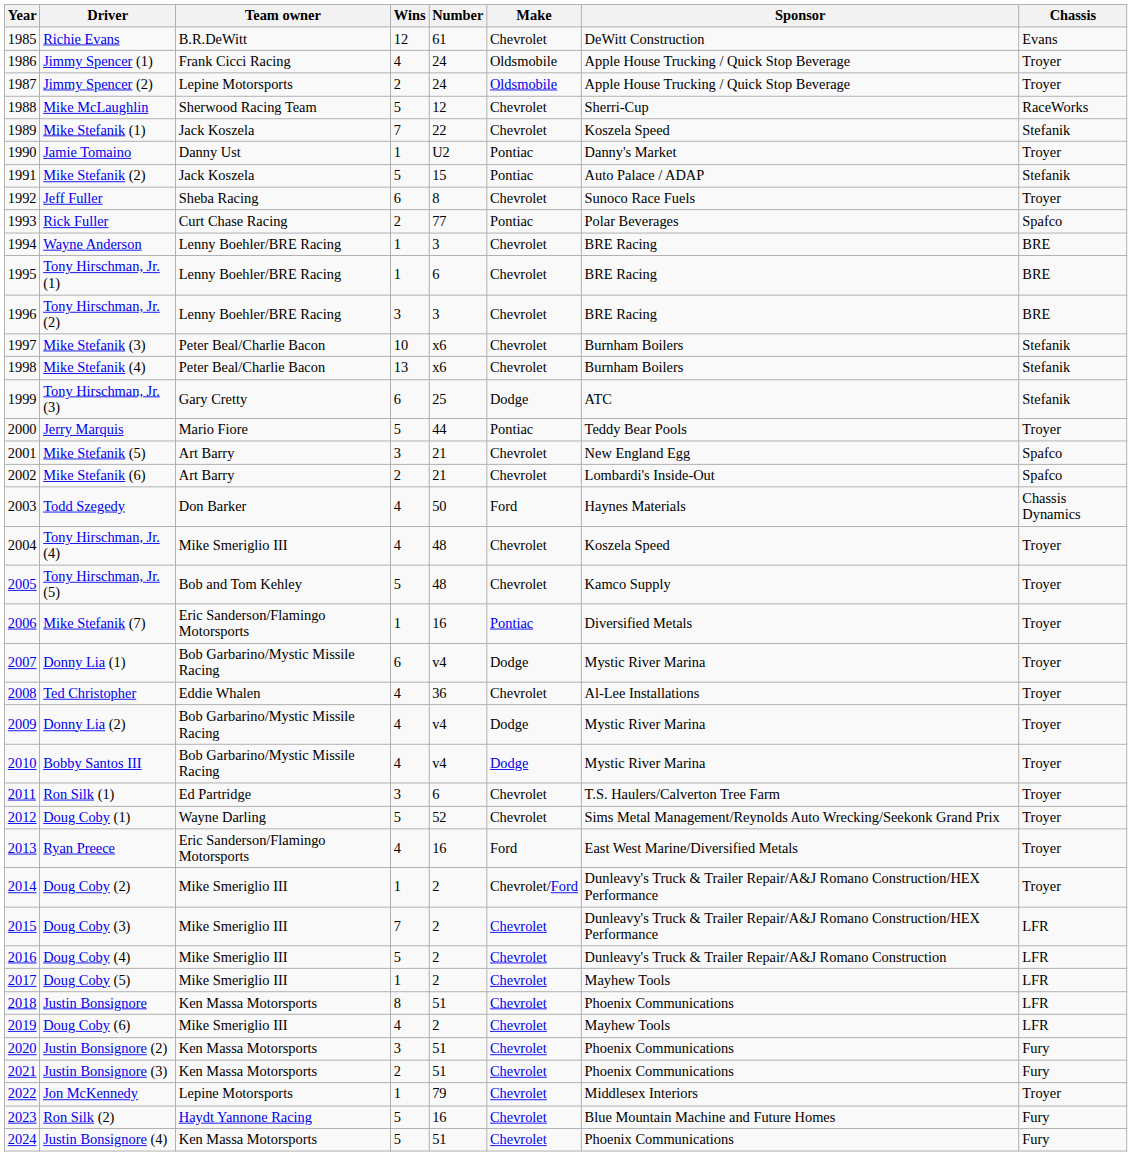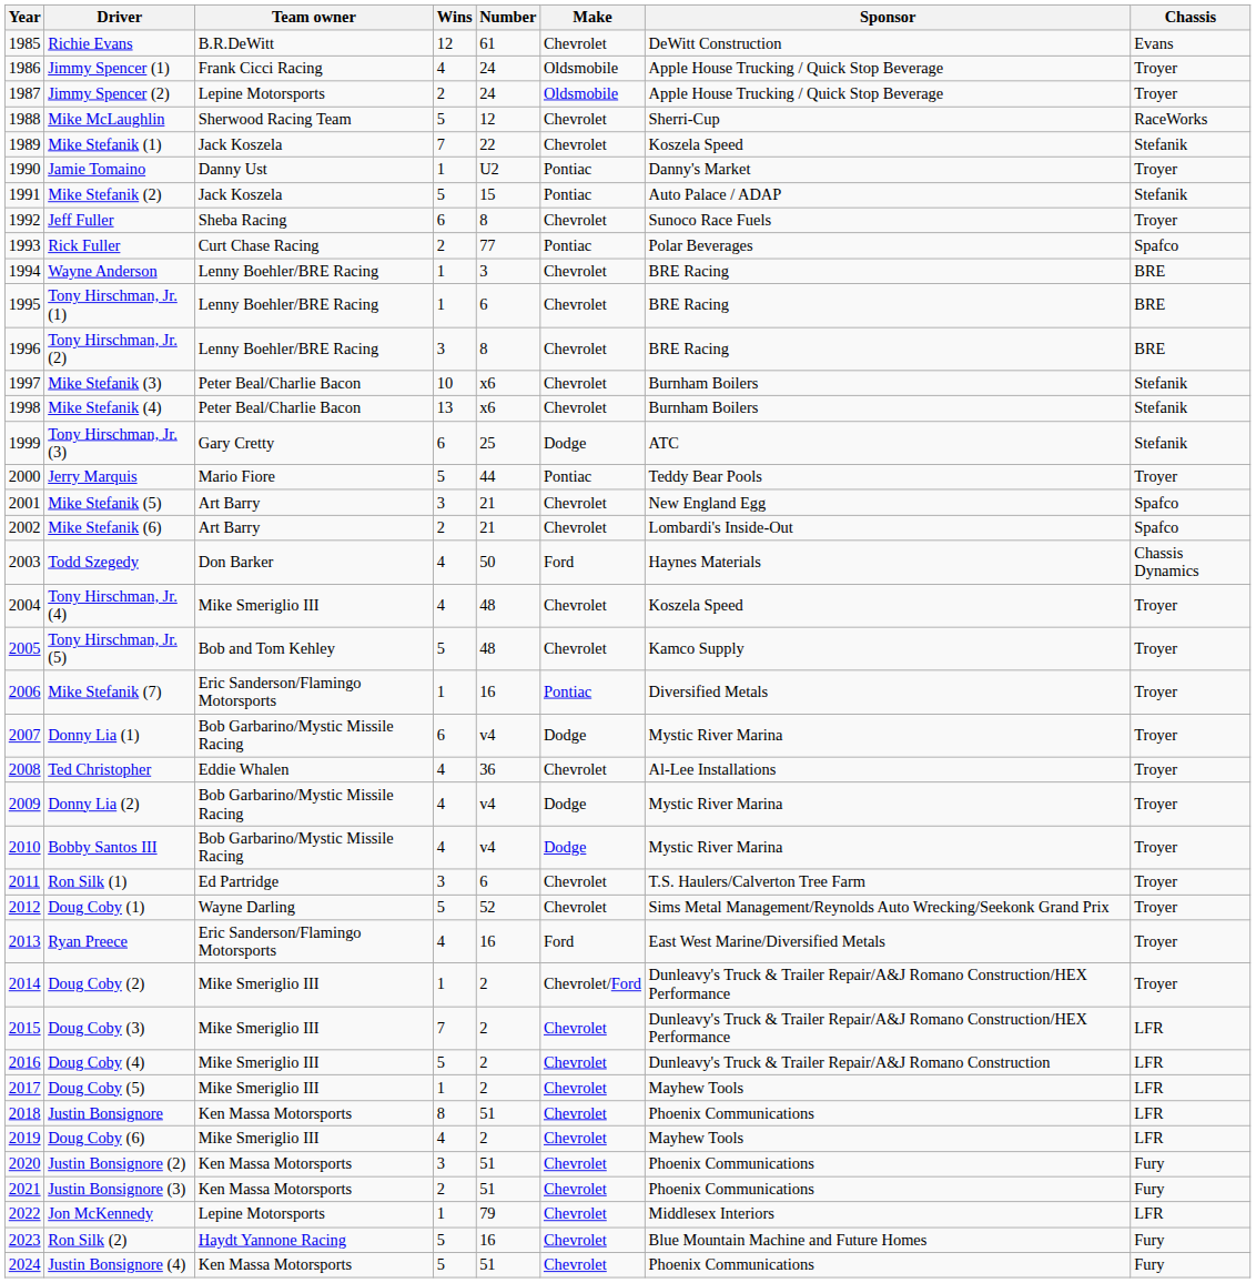 <table class="wikitable sortable">
 <tr>
 <th scope="col">Year</th>
 <th scope="col">Driver</th>
 <th scope="col">Team owner</th>
 <th scope="col">Wins</th>
 <th scope="col">Number</th>
 <th scope="col">Make</th>
 <th scope="col">Sponsor</th>
 <th scope="col">Chassis</th>
 </tr>
 <tr>
 <td>1985</td>
 <td><a href='#'>Richie Evans</a></td>
 <td>B.R.DeWitt</td>
 <td>12</td>
 <td>61</td>
 <td>Chevrolet</td>
 <td>DeWitt Construction</td>
 <td>Evans</td>
 </tr>
 <tr>
 <td>1986</td>
 <td><a href='#'>Jimmy Spencer</a> (1)</td>
 <td>Frank Cicci Racing</td>
 <td>4</td>
 <td>24</td>
 <td>Oldsmobile</td>
 <td>Apple House Trucking / Quick Stop Beverage</td>
 <td>Troyer</td>
 </tr>
 <tr>
 <td>1987</td>
 <td><a href='#'>Jimmy Spencer</a> (2)</td>
 <td>Lepine Motorsports</td>
 <td>2</td>
 <td>24</td>
 <td><a href='#'>Oldsmobile</a></td>
 <td>Apple House Trucking / Quick Stop Beverage</td>
 <td>Troyer</td>
 </tr>
 <tr>
 <td>1988</td>
 <td><a href='#'>Mike McLaughlin</a></td>
 <td>Sherwood Racing Team</td>
 <td>5</td>
 <td>12</td>
 <td>Chevrolet</td>
 <td>Sherri-Cup</td>
 <td>RaceWorks</td>
 </tr>
 <tr>
 <td>1989</td>
 <td><a href='#'>Mike Stefanik</a> (1)</td>
 <td>Jack Koszela</td>
 <td>7</td>
 <td>22</td>
 <td>Chevrolet</td>
 <td>Koszela Speed</td>
 <td>Stefanik</td>
 </tr>
 <tr>
 <td>1990</td>
 <td><a href='#'>Jamie Tomaino</a></td>
 <td>Danny Ust</td>
 <td>1</td>
 <td>U2</td>
 <td>Pontiac</td>
 <td>Danny's Market</td>
 <td>Troyer</td>
 </tr>
 <tr>
 <td>1991</td>
 <td><a href='#'>Mike Stefanik</a> (2)</td>
 <td>Jack Koszela</td>
 <td>5</td>
 <td>15</td>
 <td>Pontiac</td>
 <td>Auto Palace / ADAP</td>
 <td>Stefanik</td>
 </tr>
 <tr>
 <td>1992</td>
 <td><a href='#'>Jeff Fuller</a></td>
 <td>Sheba Racing</td>
 <td>6</td>
 <td>8</td>
 <td>Chevrolet</td>
 <td>Sunoco Race Fuels</td>
 <td>Troyer</td>
 </tr>
 <tr>
 <td>1993</td>
 <td><a href='#'>Rick Fuller</a></td>
 <td>Curt Chase Racing</td>
 <td>2</td>
 <td>77</td>
 <td>Pontiac</td>
 <td>Polar Beverages</td>
 <td>Spafco</td>
 </tr>
 <tr>
 <td>1994</td>
 <td><a href='#'>Wayne Anderson</a></td>
 <td>Lenny Boehler/BRE Racing</td>
 <td>1</td>
 <td>3</td>
 <td>Chevrolet</td>
 <td>BRE Racing</td>
 <td>BRE</td>
 </tr>
 <tr>
 <td>1995</td>
 <td><a href='#'>Tony Hirschman, Jr.</a> (1)</td>
 <td>Lenny Boehler/BRE Racing</td>
 <td>1</td>
 <td>6</td>
 <td>Chevrolet</td>
 <td>BRE Racing</td>
 <td>BRE</td>
 </tr>
 <tr>
 <td>1996</td>
 <td><a href='#'>Tony Hirschman, Jr.</a> (2)</td>
 <td>Lenny Boehler/BRE Racing</td>
 <td>3</td>
-<td>3</td>
+<td>8</td>
 <td>Chevrolet</td>
 <td>BRE Racing</td>
 <td>BRE</td>
 </tr>
 <tr>
 <td>1997</td>
 <td><a href='#'>Mike Stefanik</a> (3)</td>
 <td>Peter Beal/Charlie Bacon</td>
 <td>10</td>
 <td>x6</td>
 <td>Chevrolet</td>
 <td>Burnham Boilers</td>
 <td>Stefanik</td>
 </tr>
 <tr>
 <td>1998</td>
 <td><a href='#'>Mike Stefanik</a> (4)</td>
 <td>Peter Beal/Charlie Bacon</td>
 <td>13</td>
 <td>x6</td>
 <td>Chevrolet</td>
 <td>Burnham Boilers</td>
 <td>Stefanik</td>
 </tr>
 <tr>
 <td>1999</td>
 <td><a href='#'>Tony Hirschman, Jr.</a> (3)</td>
 <td>Gary Cretty</td>
 <td>6</td>
 <td>25</td>
 <td>Dodge</td>
 <td>ATC</td>
 <td>Stefanik</td>
 </tr>
 <tr>
 <td>2000</td>
 <td><a href='#'>Jerry Marquis</a></td>
 <td>Mario Fiore</td>
 <td>5</td>
 <td>44</td>
 <td>Pontiac</td>
 <td>Teddy Bear Pools</td>
 <td>Troyer</td>
 </tr>
 <tr>
 <td>2001</td>
 <td><a href='#'>Mike Stefanik</a> (5)</td>
 <td>Art Barry</td>
 <td>3</td>
 <td>21</td>
 <td>Chevrolet</td>
 <td>New England Egg</td>
 <td>Spafco</td>
 </tr>
 <tr>
 <td>2002</td>
 <td><a href='#'>Mike Stefanik</a> (6)</td>
 <td>Art Barry</td>
 <td>2</td>
 <td>21</td>
 <td>Chevrolet</td>
 <td>Lombardi's Inside-Out</td>
 <td>Spafco</td>
 </tr>
 <tr>
 <td>2003</td>
 <td><a href='#'>Todd Szegedy</a></td>
 <td>Don Barker</td>
 <td>4</td>
 <td>50</td>
 <td>Ford</td>
 <td>Haynes Materials</td>
 <td>Chassis Dynamics</td>
 </tr>
 <tr>
 <td>2004</td>
 <td><a href='#'>Tony Hirschman, Jr.</a> (4)</td>
 <td>Mike Smeriglio III</td>
 <td>4</td>
 <td>48</td>
 <td>Chevrolet</td>
 <td>Koszela Speed</td>
 <td>Troyer</td>
 </tr>
 <tr>
 <td><a href='#'>2005</a></td>
 <td><a href='#'>Tony Hirschman, Jr.</a> (5)</td>
 <td>Bob and Tom Kehley</td>
 <td>5</td>
 <td>48</td>
 <td>Chevrolet</td>
 <td>Kamco Supply</td>
 <td>Troyer</td>
 </tr>
 <tr>
 <td><a href='#'>2006</a></td>
 <td><a href='#'>Mike Stefanik</a> (7)</td>
 <td>Eric Sanderson/Flamingo Motorsports</td>
 <td>1</td>
 <td>16</td>
 <td><a href='#'>Pontiac</a></td>
 <td>Diversified Metals</td>
 <td>Troyer</td>
 </tr>
 <tr>
 <td><a href='#'>2007</a></td>
 <td><a href='#'>Donny Lia</a> (1)</td>
 <td>Bob Garbarino/Mystic Missile Racing</td>
 <td>6</td>
 <td>v4</td>
 <td>Dodge</td>
 <td>Mystic River Marina</td>
 <td>Troyer</td>
 </tr>
 <tr>
 <td><a href='#'>2008</a></td>
 <td><a href='#'>Ted Christopher</a></td>
 <td>Eddie Whalen</td>
 <td>4</td>
 <td>36</td>
 <td>Chevrolet</td>
 <td>Al-Lee Installations</td>
 <td>Troyer</td>
 </tr>
 <tr>
 <td><a href='#'>2009</a></td>
 <td><a href='#'>Donny Lia</a> (2)</td>
 <td>Bob Garbarino/Mystic Missile Racing</td>
 <td>4</td>
 <td>v4</td>
 <td>Dodge</td>
 <td>Mystic River Marina</td>
 <td>Troyer</td>
 </tr>
 <tr>
 <td><a href='#'>2010</a></td>
 <td><a href='#'>Bobby Santos III</a></td>
 <td>Bob Garbarino/Mystic Missile Racing</td>
 <td>4</td>
 <td>v4</td>
 <td><a href='#'>Dodge</a></td>
 <td>Mystic River Marina</td>
 <td>Troyer</td>
 </tr>
 <tr>
 <td><a href='#'>2011</a></td>
 <td><a href='#'>Ron Silk</a> (1)</td>
 <td>Ed Partridge</td>
 <td>3</td>
 <td>6</td>
 <td>Chevrolet</td>
 <td>T.S. Haulers/Calverton Tree Farm</td>
 <td>Troyer</td>
 </tr>
 <tr>
 <td><a href='#'>2012</a></td>
 <td><a href='#'>Doug Coby</a> (1)</td>
 <td>Wayne Darling</td>
 <td>5</td>
 <td>52</td>
 <td>Chevrolet</td>
 <td>Sims Metal Management/Reynolds Auto Wrecking/Seekonk Grand Prix</td>
 <td>Troyer</td>
 </tr>
 <tr>
 <td><a href='#'>2013</a></td>
 <td><a href='#'>Ryan Preece</a></td>
 <td>Eric Sanderson/Flamingo Motorsports</td>
 <td>4</td>
 <td>16</td>
 <td>Ford</td>
 <td>East West Marine/Diversified Metals</td>
 <td>Troyer</td>
 </tr>
 <tr>
 <td><a href='#'>2014</a></td>
 <td><a href='#'>Doug Coby</a> (2)</td>
 <td>Mike Smeriglio III</td>
 <td>1</td>
 <td>2</td>
 <td>Chevrolet/<a href='#'>Ford</a></td>
 <td>Dunleavy's Truck & Trailer Repair/A&J Romano Construction/HEX Performance</td>
 <td>Troyer</td>
 </tr>
 <tr>
 <td><a href='#'>2015</a></td>
 <td><a href='#'>Doug Coby</a> (3)</td>
 <td>Mike Smeriglio III</td>
 <td>7</td>
 <td>2</td>
 <td><a href='#'>Chevrolet</a></td>
 <td>Dunleavy's Truck & Trailer Repair/A&J Romano Construction/HEX Performance</td>
 <td>LFR</td>
 </tr>
 <tr>
 <td><a href='#'>2016</a></td>
 <td><a href='#'>Doug Coby</a> (4)</td>
 <td>Mike Smeriglio III</td>
 <td>5</td>
 <td>2</td>
 <td><a href='#'>Chevrolet</a></td>
 <td>Dunleavy's Truck & Trailer Repair/A&J Romano Construction</td>
 <td>LFR</td>
 </tr>
 <tr>
 <td><a href='#'>2017</a></td>
 <td><a href='#'>Doug Coby</a> (5)</td>
 <td>Mike Smeriglio III</td>
 <td>1</td>
 <td>2</td>
 <td><a href='#'>Chevrolet</a></td>
 <td>Mayhew Tools</td>
 <td>LFR</td>
 </tr>
 <tr>
 <td><a href='#'>2018</a></td>
 <td><a href='#'>Justin Bonsignore</a></td>
 <td>Ken Massa Motorsports</td>
 <td>8</td>
 <td>51</td>
 <td><a href='#'>Chevrolet</a></td>
 <td>Phoenix Communications</td>
 <td>LFR</td>
 </tr>
 <tr>
 <td><a href='#'>2019</a></td>
 <td><a href='#'>Doug Coby</a> (6)</td>
 <td>Mike Smeriglio III</td>
 <td>4</td>
 <td>2</td>
 <td><a href='#'>Chevrolet</a></td>
 <td>Mayhew Tools</td>
 <td>LFR</td>
 </tr>
 <tr>
 <td><a href='#'>2020</a></td>
 <td><a href='#'>Justin Bonsignore</a> (2)</td>
 <td>Ken Massa Motorsports</td>
 <td>3</td>
 <td>51</td>
 <td><a href='#'>Chevrolet</a></td>
 <td>Phoenix Communications</td>
 <td>Fury</td>
 </tr>
 <tr>
 <td><a href='#'>2021</a></td>
 <td><a href='#'>Justin Bonsignore</a> (3)</td>
 <td>Ken Massa Motorsports</td>
 <td>2</td>
 <td>51</td>
 <td><a href='#'>Chevrolet</a></td>
 <td>Phoenix Communications</td>
 <td>Fury</td>
 </tr>
 <tr>
 <td><a href='#'>2022</a></td>
 <td><a href='#'>Jon McKennedy</a></td>
 <td>Lepine Motorsports</td>
 <td>1</td>
 <td>79</td>
 <td><a href='#'>Chevrolet</a></td>
 <td>Middlesex Interiors</td>
-<td>Troyer</td>
+<td>LFR</td>
 </tr>
 <tr>
 <td><a href='#'>2023</a></td>
 <td><a href='#'>Ron Silk</a> (2)</td>
 <td><a href='#'>Haydt Yannone Racing</a></td>
 <td>5</td>
 <td>16</td>
 <td><a href='#'>Chevrolet</a></td>
 <td>Blue Mountain Machine and Future Homes</td>
 <td>Fury</td>
 </tr>
 <tr>
 <td><a href='#'>2024</a></td>
 <td><a href='#'>Justin Bonsignore</a> (4)</td>
 <td>Ken Massa Motorsports</td>
 <td>5</td>
 <td>51</td>
 <td><a href='#'>Chevrolet</a></td>
 <td>Phoenix Communications</td>
 <td>Fury</td>
 </tr>
 </table>
